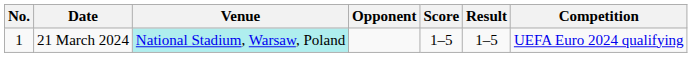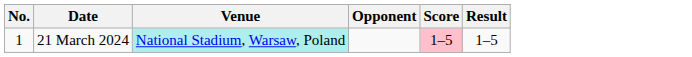 <table class="wikitable sortable">
 <tr>
 <th scope="col">No.</th>
 <th scope="col">Date</th>
 <th scope="col">Venue</th>
 <th scope="col">Opponent</th>
 <th scope="col">Score</th>
 <th scope="col">Result</th>
-<th scope="col">Competition</th>
 </tr>
 <tr>
 <td style="text-align:center">1</td>
 <td>21 March 2024</td>
 <td style="background: paleturquoise;"><a href='#'>National Stadium</a>, <a href='#'>Warsaw</a>, Poland</td>
 <td></td>
+<td style="background: pink; text-align:center">1–5</td>
 <td style="text-align:center">1–5</td>
-<td style="text-align:center">1–5</td>
-<td><a href='#'>UEFA Euro 2024 qualifying</a></td>
 </tr>
 </table>
